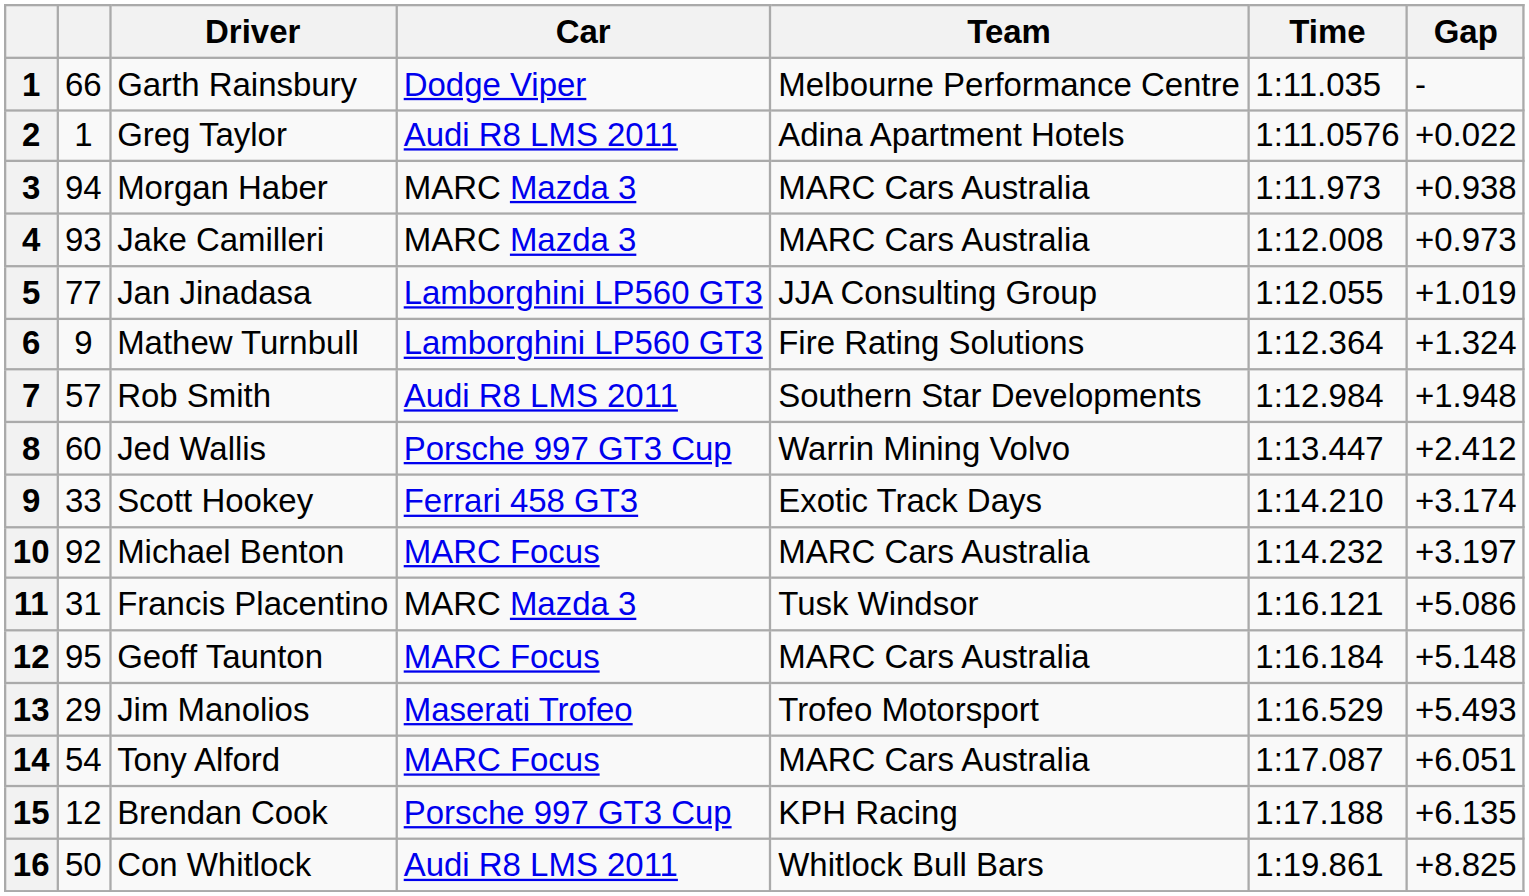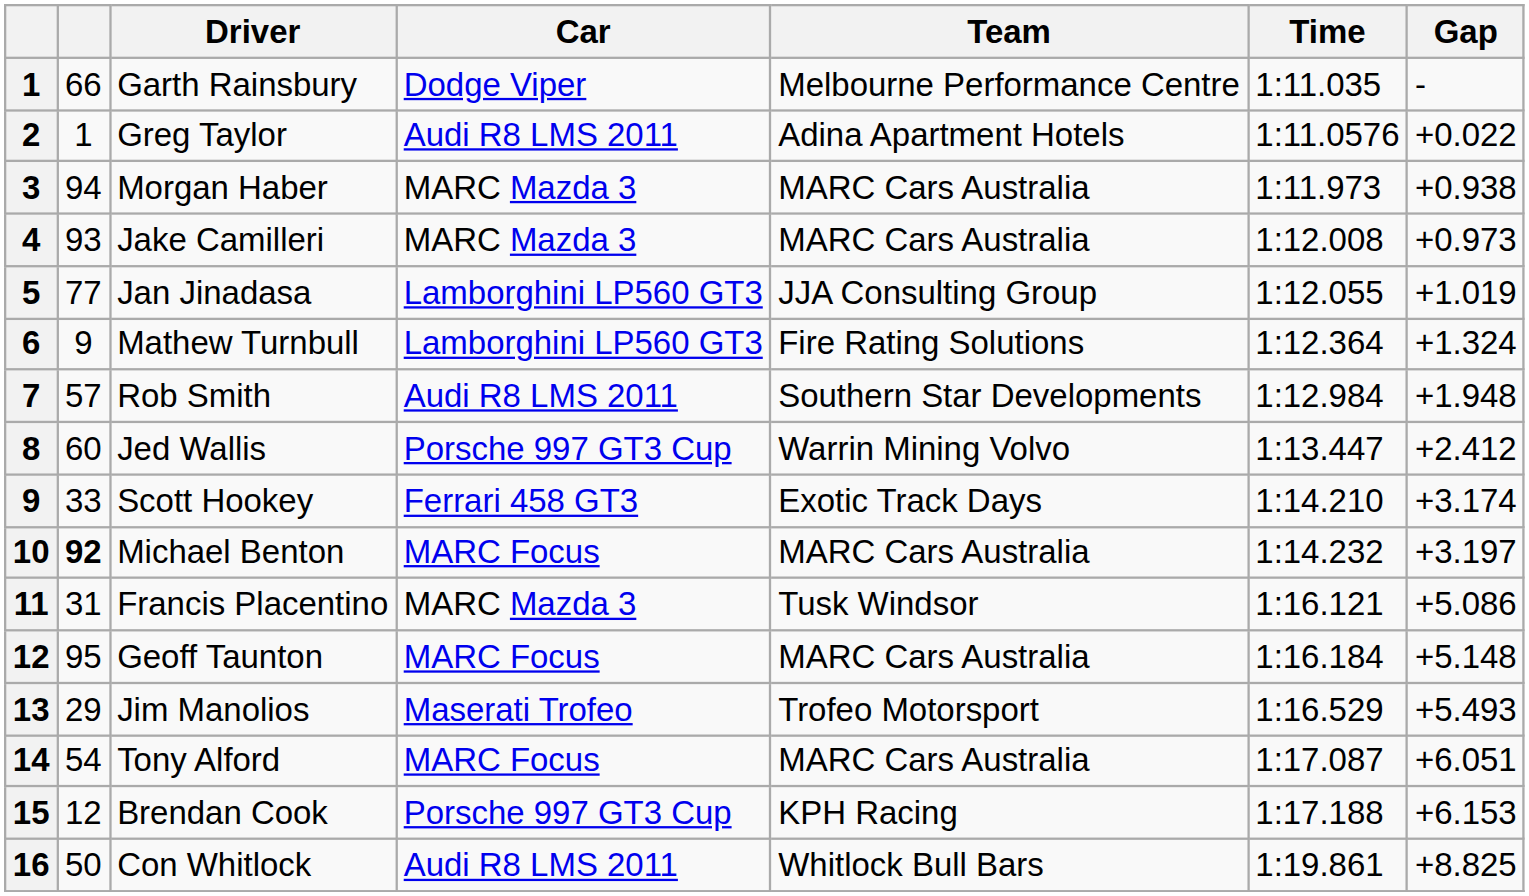 <table class="wikitable" style="font-size: 90%">
 <tr>
 <th></th>
 <th></th>
 <th>Driver</th>
 <th>Car</th>
 <th>Team</th>
 <th>Time</th>
 <th>Gap</th>
 </tr>
 <tr>
 <th>1</th>
 <td align="center">66</td>
 <td> Garth Rainsbury</td>
 <td><a href='#'>Dodge Viper</a></td>
 <td>Melbourne Performance Centre</td>
 <td>1:11.035</td>
 <td>-</td>
 </tr>
 <tr>
 <th>2</th>
 <td align="center">1</td>
 <td> Greg Taylor</td>
 <td><a href='#'>Audi R8 LMS 2011</a></td>
 <td>Adina Apartment Hotels</td>
 <td>1:11.0576</td>
 <td>+0.022</td>
 </tr>
 <tr>
 <th>3</th>
 <td align="center">94</td>
 <td> Morgan Haber</td>
 <td>MARC <a href='#'>Mazda 3</a></td>
 <td>MARC Cars Australia</td>
 <td>1:11.973</td>
 <td>+0.938</td>
 </tr>
 <tr>
 <th>4</th>
 <td align="center">93</td>
 <td> Jake Camilleri</td>
 <td>MARC <a href='#'>Mazda 3</a></td>
 <td>MARC Cars Australia</td>
 <td>1:12.008</td>
 <td>+0.973</td>
 </tr>
 <tr>
 <th>5</th>
 <td align="center">77</td>
 <td> Jan Jinadasa</td>
 <td><a href='#'>Lamborghini LP560 GT3</a></td>
 <td>JJA Consulting Group</td>
 <td>1:12.055</td>
 <td>+1.019</td>
 </tr>
 <tr>
 <th>6</th>
 <td align="center">9</td>
 <td> Mathew Turnbull</td>
 <td><a href='#'>Lamborghini LP560 GT3</a></td>
 <td>Fire Rating Solutions</td>
 <td>1:12.364</td>
 <td>+1.324</td>
 </tr>
 <tr>
 <th>7</th>
 <td align="center">57</td>
 <td> Rob Smith</td>
 <td><a href='#'>Audi R8 LMS 2011</a></td>
 <td>Southern Star Developments</td>
 <td>1:12.984</td>
 <td>+1.948</td>
 </tr>
 <tr>
 <th>8</th>
 <td align="center">60</td>
 <td> Jed Wallis</td>
 <td><a href='#'>Porsche 997 GT3 Cup</a></td>
 <td>Warrin Mining Volvo</td>
 <td>1:13.447</td>
 <td>+2.412</td>
 </tr>
 <tr>
 <th>9</th>
 <td align="center">33</td>
 <td> Scott Hookey</td>
 <td><a href='#'>Ferrari 458 GT3</a></td>
 <td>Exotic Track Days</td>
 <td>1:14.210</td>
 <td>+3.174</td>
 </tr>
 <tr>
 <th>10</th>
-<td align="center">92</td>
+<td align="center"><strong>92</strong></td>
 <td> Michael Benton</td>
 <td><a href='#'>MARC Focus</a></td>
 <td>MARC Cars Australia</td>
 <td>1:14.232</td>
 <td>+3.197</td>
 </tr>
 <tr>
 <th>11</th>
 <td align="center">31</td>
 <td> Francis Placentino</td>
 <td>MARC <a href='#'>Mazda 3</a></td>
 <td>Tusk Windsor</td>
 <td>1:16.121</td>
 <td>+5.086</td>
 </tr>
 <tr>
 <th>12</th>
 <td align="center">95</td>
 <td> Geoff Taunton</td>
 <td><a href='#'>MARC Focus</a></td>
 <td>MARC Cars Australia</td>
 <td>1:16.184</td>
 <td>+5.148</td>
 </tr>
 <tr>
 <th>13</th>
 <td align="center">29</td>
 <td> Jim Manolios</td>
 <td><a href='#'>Maserati Trofeo</a></td>
 <td>Trofeo Motorsport</td>
 <td>1:16.529</td>
 <td>+5.493</td>
 </tr>
 <tr>
 <th>14</th>
 <td align="center">54</td>
 <td> Tony Alford</td>
 <td><a href='#'>MARC Focus</a></td>
 <td>MARC Cars Australia</td>
 <td>1:17.087</td>
 <td>+6.051</td>
 </tr>
 <tr>
 <th>15</th>
 <td align="center">12</td>
 <td> Brendan Cook</td>
 <td><a href='#'>Porsche 997 GT3 Cup</a></td>
 <td>KPH Racing</td>
 <td>1:17.188</td>
-<td>+6.135</td>
+<td>+6.153</td>
 </tr>
 <tr>
 <th>16</th>
 <td align="center">50</td>
 <td> Con Whitlock</td>
 <td><a href='#'>Audi R8 LMS 2011</a></td>
 <td>Whitlock Bull Bars</td>
 <td>1:19.861</td>
 <td>+8.825</td>
 </tr>
 <tr>
 </tr>
 </table>
